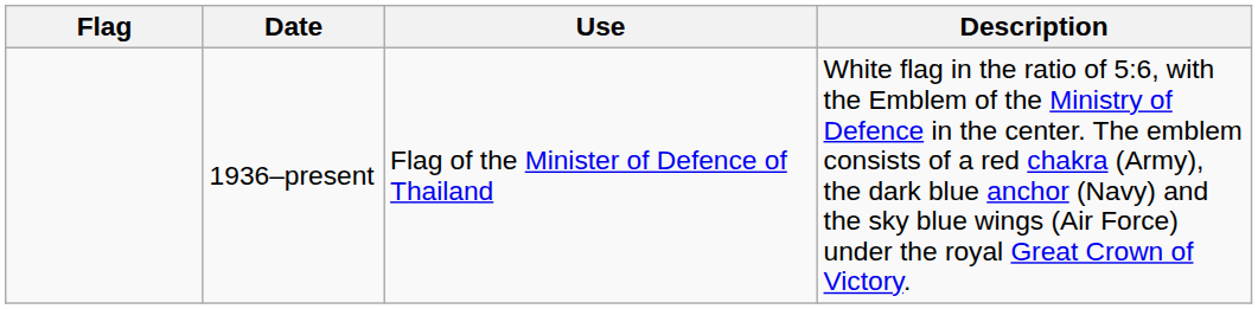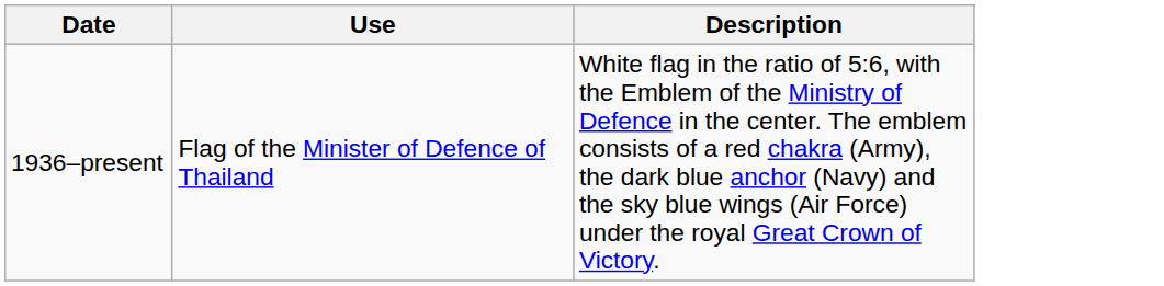 <table class="wikitable">
 <tr>
-<th width="110">Flag</th>
 <th width="100">Date</th>
 <th width="250">Use</th>
 <th width="250">Description</th>
 </tr>
 <tr>
-<td></td>
 <td>1936–present</td>
 <td>Flag of the <a href='#'>Minister of Defence of Thailand</a></td>
 <td>White flag in the ratio of 5:6, with the Emblem of the <a href='#'>Ministry of Defence</a> in the center. The emblem consists of a red <a href='#'>chakra</a> (Army), the dark blue <a href='#'>anchor</a> (Navy) and the sky blue wings (Air Force) under the royal <a href='#'>Great Crown of Victory</a>.</td>
 </tr>
 </table>
